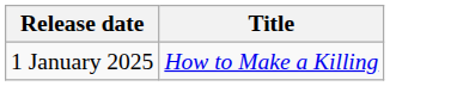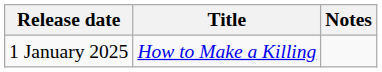 <table class="wikitable sortable">
 <tr>
 <th scope="col">Release date</th>
 <th>Title</th>
+<th>Notes</th>
 </tr>
 <tr>
 <td style="text-align:right;">1 January 2025</td>
 <td><em><a href='#'>How to Make a Killing</a></td>
+<td></td>
 </tr>
 </table>
